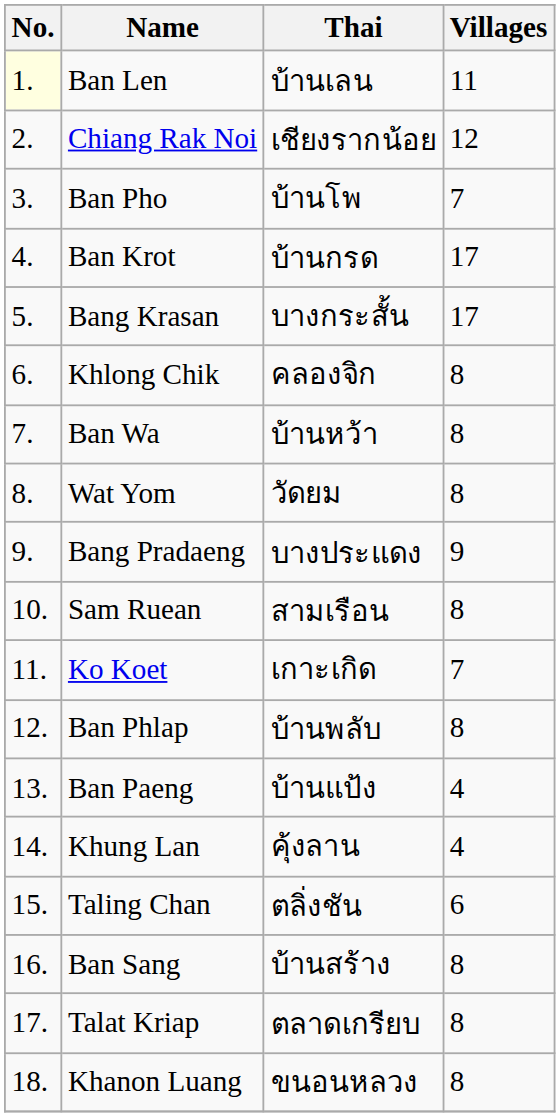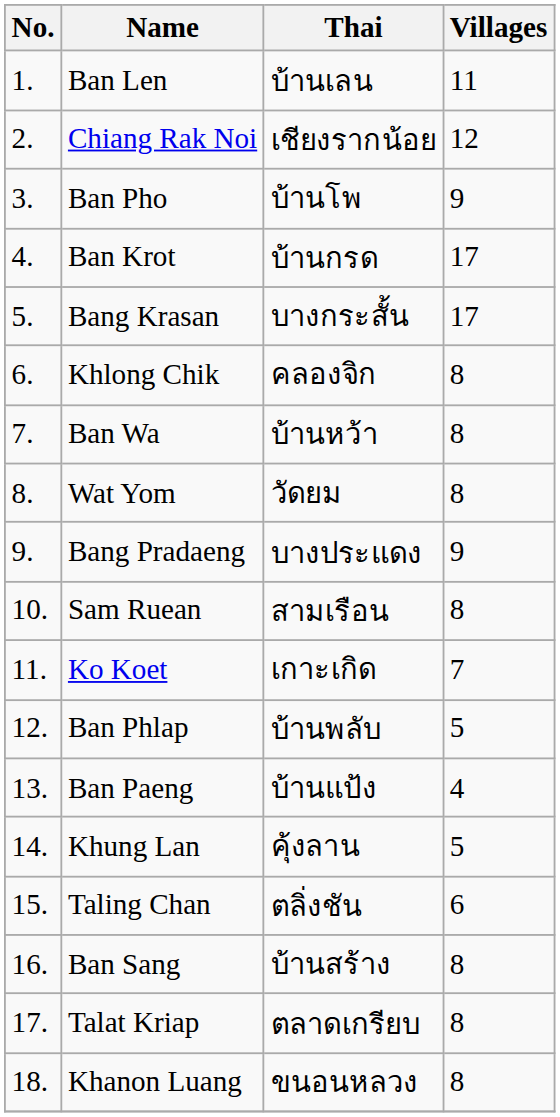 <table class="wikitable sortable">
 <tr>
 <th>No.</th>
 <th>Name</th>
 <th>Thai</th>
 <th>Villages</th>
 </tr>
 <tr>
-<td style="background: lightyellow;">1.</td>
+<td>1.</td>
 <td>Ban Len</td>
 <td>บ้านเลน</td>
 <td>11</td>
 </tr>
 <tr>
 <td>2.</td>
 <td><a href='#'>Chiang Rak Noi</a></td>
 <td>เชียงรากน้อย</td>
 <td>12</td>
 </tr>
 <tr>
 <td>3.</td>
 <td>Ban Pho</td>
 <td>บ้านโพ</td>
-<td>7</td>
+<td>9</td>
 </tr>
 <tr>
 <td>4.</td>
 <td>Ban Krot</td>
 <td>บ้านกรด</td>
 <td>17</td>
 </tr>
 <tr>
 <td>5.</td>
 <td>Bang Krasan</td>
 <td>บางกระสั้น</td>
 <td>17</td>
 </tr>
 <tr>
 <td>6.</td>
 <td>Khlong Chik</td>
 <td>คลองจิก</td>
 <td>8</td>
 </tr>
 <tr>
 <td>7.</td>
 <td>Ban Wa</td>
 <td>บ้านหว้า</td>
 <td>8</td>
 </tr>
 <tr>
 <td>8.</td>
 <td>Wat Yom</td>
 <td>วัดยม</td>
 <td>8</td>
 </tr>
 <tr>
 <td>9.</td>
 <td>Bang Pradaeng</td>
 <td>บางประแดง</td>
 <td>9</td>
 </tr>
 <tr>
 <td>10.</td>
 <td>Sam Ruean</td>
 <td>สามเรือน</td>
 <td>8</td>
 </tr>
 <tr>
 <td>11.</td>
 <td><a href='#'>Ko Koet</a></td>
 <td>เกาะเกิด</td>
 <td>7</td>
 </tr>
 <tr>
 <td>12.</td>
 <td>Ban Phlap</td>
 <td>บ้านพลับ</td>
-<td>8</td>
+<td>5</td>
 </tr>
 <tr>
 <td>13.</td>
 <td>Ban Paeng</td>
 <td>บ้านแป้ง</td>
 <td>4</td>
 </tr>
 <tr>
 <td>14.</td>
 <td>Khung Lan</td>
 <td>คุ้งลาน</td>
-<td>4</td>
+<td>5</td>
 </tr>
 <tr>
 <td>15.</td>
 <td>Taling Chan</td>
 <td>ตลิ่งชัน</td>
 <td>6</td>
 </tr>
 <tr>
 <td>16.</td>
 <td>Ban Sang</td>
 <td>บ้านสร้าง</td>
 <td>8</td>
 </tr>
 <tr>
 <td>17.</td>
 <td>Talat Kriap</td>
 <td>ตลาดเกรียบ</td>
 <td>8</td>
 </tr>
 <tr>
 <td>18.</td>
 <td>Khanon Luang</td>
 <td>ขนอนหลวง</td>
 <td>8</td>
 </tr>
 <tr>
 </tr>
 </table>
